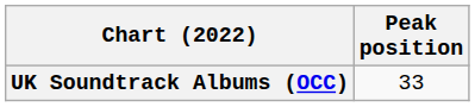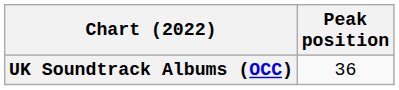 <table class="wikitable sortable plainrowheaders" style="text-align:center">
 <tr>
 <th scope="col">Chart (2022)</th>
 <th scope="col">Peak<br>position</th>
 </tr>
 <tr>
 <th scope="row">UK Soundtrack Albums (<a href='#'>OCC</a>)</th>
-<td>33</td>
+<td>36</td>
 </tr>
 </table>
